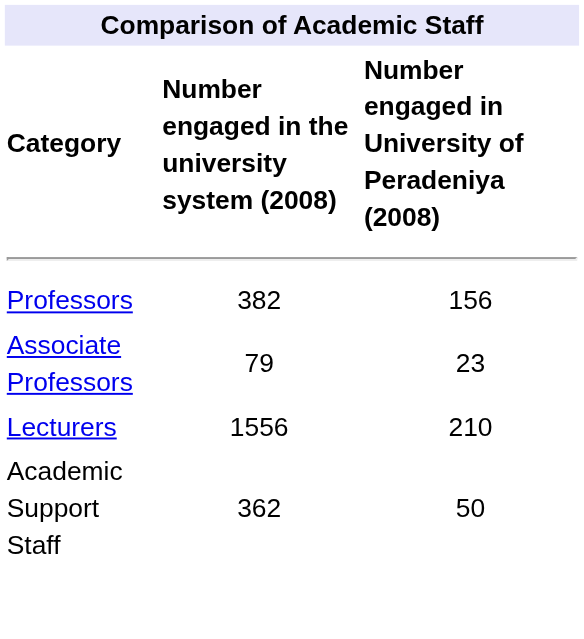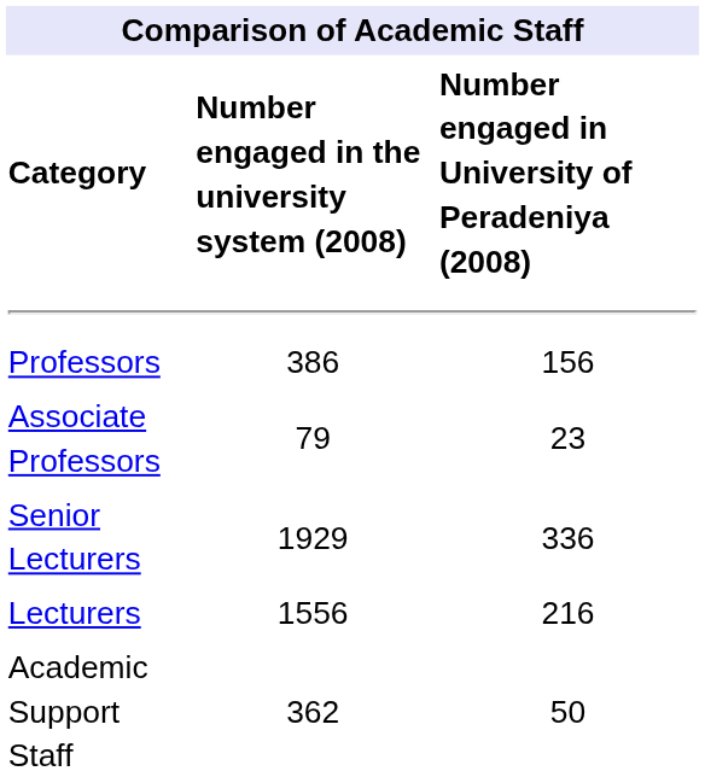 <table class="toccolours" style="float:right; margin-left:1em; font-size:85%; line-height:1.4em; width:300px;">
 <tr>
 <th colspan="3" style="text-align: center; background:lavender"><strong>Comparison of Academic Staff</strong></th>
 </tr>
 <tr>
 <td><strong>Category</strong></td>
 <td><strong>Number engaged in the university system (2008)</strong></td>
 <td><strong>Number engaged in University of Peradeniya (2008)</strong></td>
 </tr>
 <tr>
 <td colspan="3"><hr></td>
 </tr>
 <tr>
 <td><a href='#'>Professors</a></td>
-<td style="text-align:center">382</td>
+<td style="text-align:center">386</td>
 <td style="text-align:center">156</td>
 </tr>
 <tr>
 <td><a href='#'>Associate Professors</a></td>
 <td style="text-align:center">79</td>
 <td style="text-align:center">23</td>
 </tr>
 <tr>
+<td><a href='#'>Senior Lecturers</a></td>
+<td style="text-align:center">1929</td>
+<td style="text-align:center">336</td>
+</tr>
+<tr>
 <td><a href='#'>Lecturers</a></td>
 <td style="text-align:center">1556</td>
-<td style="text-align:center">210</td>
+<td style="text-align:center">216</td>
 </tr>
 <tr>
 <td>Academic Support Staff</td>
 <td style="text-align:center">362</td>
 <td style="text-align:center">50</td>
 </tr>
 </table>
